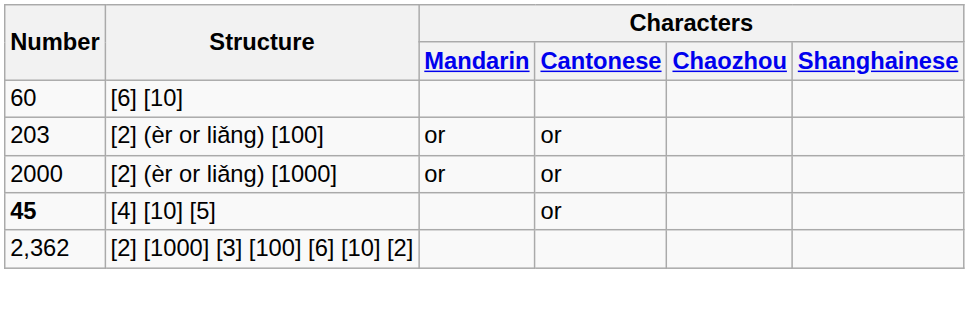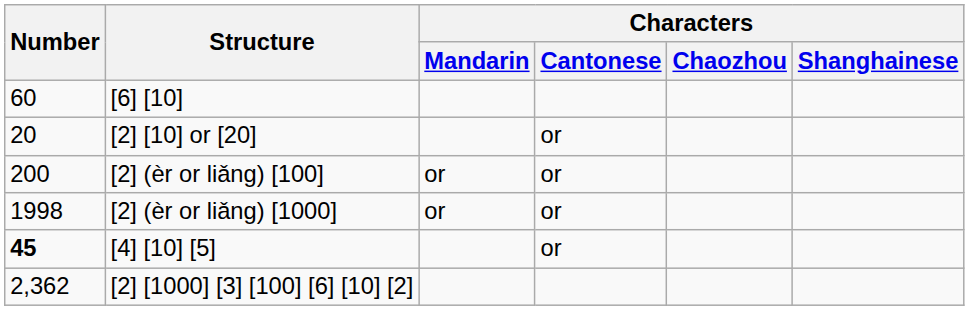 <table class="wikitable">
 <tr>
 <th rowspan=2>Number</th>
 <th rowspan=2>Structure</th>
 <th colspan=4>Characters</th>
 </tr>
 <tr>
 <th><a href='#'>Mandarin</a></th>
 <th><a href='#'>Cantonese</a></th>
 <th><a href='#'>Chaozhou</a></th>
 <th><a href='#'>Shanghainese</a></th>
 </tr>
 <tr>
 <td>60</td>
 <td>[6] [10]</td>
 <td></td>
 <td></td>
 <td></td>
 <td></td>
 </tr>
 <tr>
-<td>203</td>
+<td>20</td>
+<td>[2] [10] or [20]</td>
+<td></td>
+<td> or </td>
+<td></td>
+<td></td>
+</tr>
+<tr>
+<td>200</td>
 <td>[2] (èr or liǎng) [100]</td>
 <td> or </td>
 <td> or </td>
 <td></td>
 <td></td>
 </tr>
 <tr>
-<td>2000</td>
+<td>1998</td>
 <td>[2] (èr or liǎng) [1000]</td>
 <td> or </td>
 <td> or </td>
 <td></td>
 <td></td>
 </tr>
 <tr>
 <td><strong>45</strong></td>
 <td>[4] [10] [5]</td>
 <td></td>
 <td> or </td>
 <td></td>
 <td></td>
 </tr>
 <tr>
 <td>2,362</td>
 <td>[2] [1000] [3] [100] [6] [10] [2]</td>
 <td></td>
 <td></td>
 <td></td>
 <td></td>
 </tr>
 </table>
